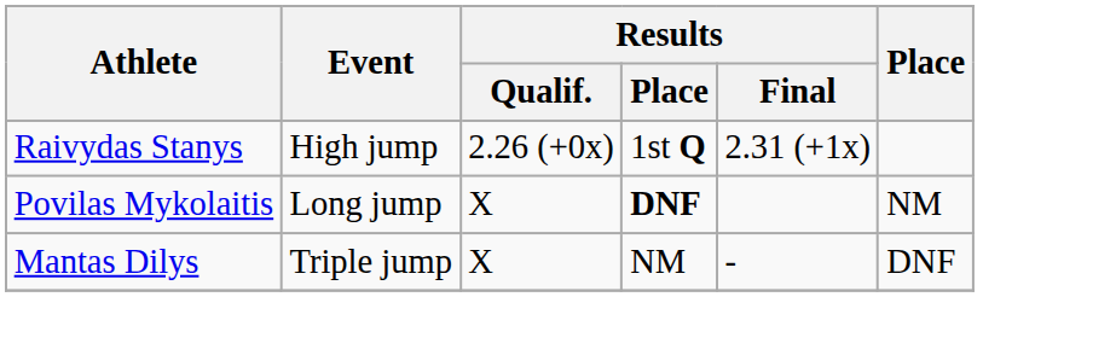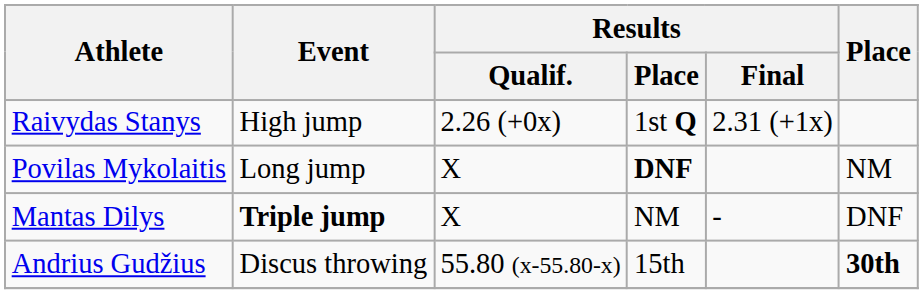 <table class=wikitable style="font-size:90%">
 <tr>
 <th rowspan=2>Athlete</th>
 <th rowspan=2>Event</th>
 <th colspan=3>Results</th>
 <th rowspan=2>Place</th>
 </tr>
 <tr>
 <th>Qualif.</th>
 <th>Place</th>
 <th>Final</th>
 </tr>
 <tr>
 <td><a href='#'>Raivydas Stanys</a></td>
 <td>High jump</td>
 <td>2.26 (+0x)</td>
 <td>1st <strong>Q</strong></td>
 <td>2.31 (+1x)</td>
 <td></td>
 </tr>
 <tr>
 <td><a href='#'>Povilas Mykolaitis</a></td>
 <td>Long jump</td>
 <td>X</td>
 <td><strong>DNF</strong></td>
 <td></td>
 <td>NM</td>
 </tr>
 <tr>
 <td><a href='#'>Mantas Dilys</a></td>
-<td>Triple jump</td>
+<td><strong>Triple jump</strong></td>
 <td>X</td>
 <td>NM</td>
 <td>-</td>
 <td>DNF</td>
 </tr>
 <tr>
+<td><a href='#'>Andrius Gudžius</a></td>
+<td>Discus throwing</td>
+<td>55.80 <small>(x-55.80-x)</small></td>
+<td>15th</td>
+<td></td>
+<td><strong>30th</strong></td>
+</tr>
+<tr>
 </tr>
 </table>
